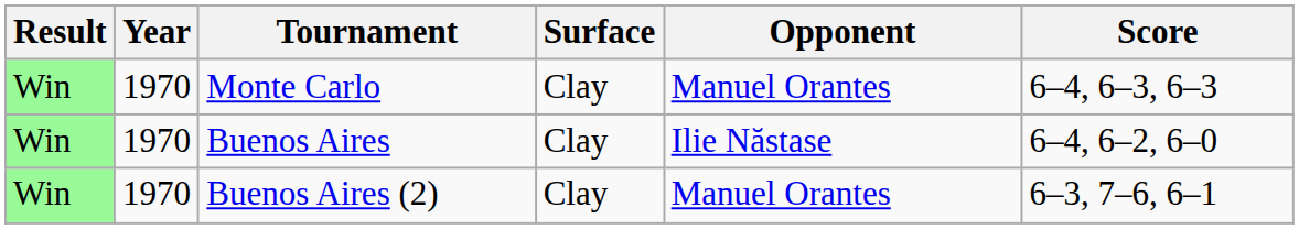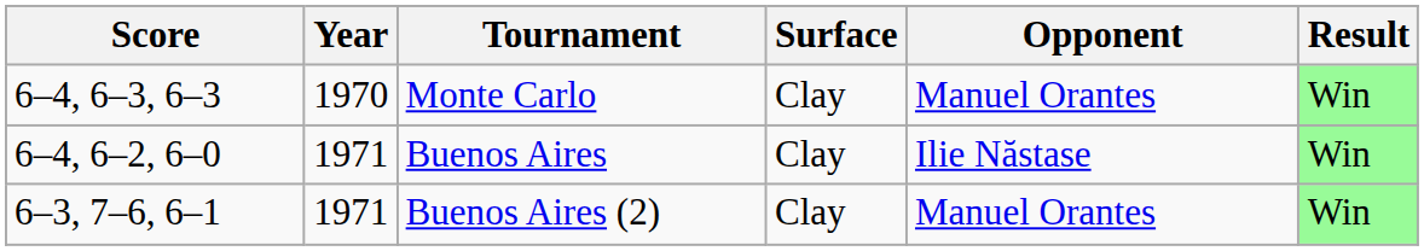 <table class='sortable wikitable'>
 <tr>
-<th>Result</th>
+<th style="width:120px" class="unsortable">Score</th>
 <th>Year</th>
 <th style="width:150px">Tournament</th>
 <th style="width:50px">Surface</th>
 <th style="width:160px">Opponent</th>
-<th style="width:120px" class="unsortable">Score</th>
+<th>Result</th>
 </tr>
 <tr>
-<td style="background:#98fb98;">Win</td>
+<td>6–4, 6–3, 6–3</td>
 <td>1970</td>
 <td><a href='#'>Monte Carlo</a></td>
 <td>Clay</td>
 <td> <a href='#'>Manuel Orantes</a></td>
-<td>6–4, 6–3, 6–3</td>
+<td style="background:#98fb98;">Win</td>
 </tr>
 <tr>
-<td style="background:#98fb98;">Win</td>
-<td>1970</td>
+<td>6–4, 6–2, 6–0</td>
+<td>1971</td>
 <td><a href='#'>Buenos Aires</a></td>
 <td>Clay</td>
 <td> <a href='#'>Ilie Năstase</a></td>
-<td>6–4, 6–2, 6–0</td>
+<td style="background:#98fb98;">Win</td>
 </tr>
 <tr>
-<td style="background:#98fb98;">Win</td>
-<td>1970</td>
+<td>6–3, 7–6, 6–1</td>
+<td>1971</td>
 <td><a href='#'>Buenos Aires</a> (2)</td>
 <td>Clay</td>
 <td> <a href='#'>Manuel Orantes</a></td>
-<td>6–3, 7–6, 6–1</td>
+<td style="background:#98fb98;">Win</td>
 </tr>
 </table>
